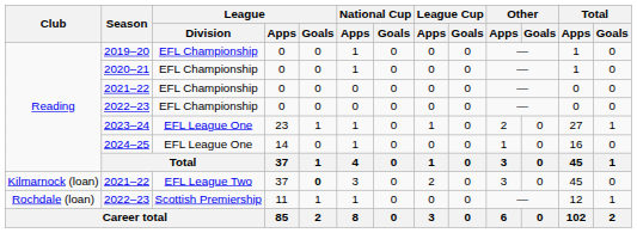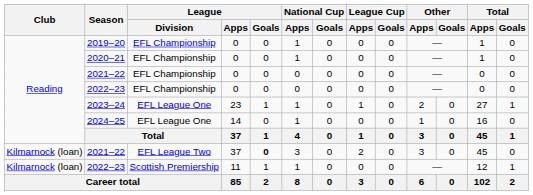 <table class="wikitable" style="text-align:center">
 <tr>
 <th rowspan="2">Club</th>
 <th rowspan="2">Season</th>
 <th colspan="3">League</th>
 <th colspan="2">National Cup</th>
 <th colspan="2">League Cup</th>
 <th colspan="2">Other</th>
 <th colspan="2">Total</th>
 </tr>
 <tr>
 <th>Division</th>
 <th>Apps</th>
 <th>Goals</th>
 <th>Apps</th>
 <th>Goals</th>
 <th>Apps</th>
 <th>Goals</th>
 <th>Apps</th>
 <th>Goals</th>
 <th>Apps</th>
 <th>Goals</th>
 </tr>
 <tr>
 <td rowspan="7"><a href='#'>Reading</a></td>
 <td><a href='#'>2019–20</a></td>
 <td><a href='#'>EFL Championship</a></td>
 <td>0</td>
 <td>0</td>
 <td>1</td>
 <td>0</td>
 <td>0</td>
 <td>0</td>
 <td colspan="2">—</td>
 <td>1</td>
 <td>0</td>
 </tr>
 <tr>
 <td><a href='#'>2020–21</a></td>
 <td>EFL Championship</td>
 <td>0</td>
 <td>0</td>
 <td>1</td>
 <td>0</td>
 <td>0</td>
 <td>0</td>
 <td colspan="2">—</td>
 <td>1</td>
 <td>0</td>
 </tr>
 <tr>
 <td><a href='#'>2021–22</a></td>
 <td>EFL Championship</td>
 <td>0</td>
 <td>0</td>
 <td>0</td>
 <td>0</td>
 <td>0</td>
 <td>0</td>
 <td colspan="2">—</td>
 <td>0</td>
 <td>0</td>
 </tr>
 <tr>
 <td><a href='#'>2022–23</a></td>
 <td>EFL Championship</td>
 <td>0</td>
 <td>0</td>
 <td>0</td>
 <td>0</td>
 <td>0</td>
 <td>0</td>
 <td colspan="2">—</td>
 <td>0</td>
 <td>0</td>
 </tr>
 <tr>
 <td><a href='#'>2023–24</a></td>
 <td><a href='#'>EFL League One</a></td>
 <td>23</td>
 <td>1</td>
 <td>1</td>
 <td>0</td>
 <td>1</td>
 <td>0</td>
 <td>2</td>
 <td>0</td>
 <td>27</td>
 <td>1</td>
 </tr>
 <tr>
 <td><a href='#'>2024–25</a></td>
 <td>EFL League One</td>
 <td>14</td>
 <td>0</td>
 <td>1</td>
 <td>0</td>
 <td>0</td>
 <td>0</td>
 <td>1</td>
 <td>0</td>
 <td>16</td>
 <td>0</td>
 </tr>
 <tr>
 <th colspan="2">Total</th>
 <th>37</th>
 <th>1</th>
 <th>4</th>
 <th>0</th>
 <th>1</th>
 <th>0</th>
 <th>3</th>
 <th>0</th>
 <th>45</th>
 <th>1</th>
 </tr>
 <tr>
 <td><a href='#'>Kilmarnock</a> (loan)</td>
 <td><a href='#'>2021–22</a></td>
 <td><a href='#'>EFL League Two</a></td>
 <td>37</td>
 <td><strong>0</strong></td>
 <td>3</td>
 <td>0</td>
 <td>2</td>
 <td>0</td>
 <td>3</td>
 <td>0</td>
 <td>45</td>
 <td>0</td>
 </tr>
 <tr>
-<td><a href='#'>Rochdale</a> (loan)</td>
+<td><a href='#'>Kilmarnock</a> (loan)</td>
 <td><a href='#'>2022–23</a></td>
 <td><a href='#'>Scottish Premiership</a></td>
 <td>11</td>
 <td>1</td>
 <td>1</td>
 <td>0</td>
 <td>0</td>
 <td>0</td>
 <td colspan="2">—</td>
 <td>12</td>
 <td>1</td>
 </tr>
 <tr>
 <th colspan="3">Career total</th>
 <th>85</th>
 <th>2</th>
 <th>8</th>
 <th>0</th>
 <th>3</th>
 <th>0</th>
 <th>6</th>
 <th>0</th>
 <th>102</th>
 <th>2</th>
 </tr>
 </table>
